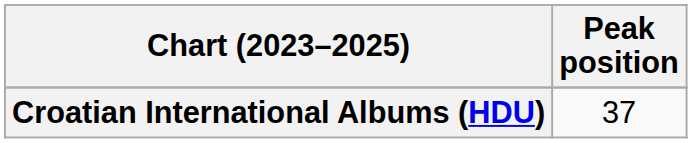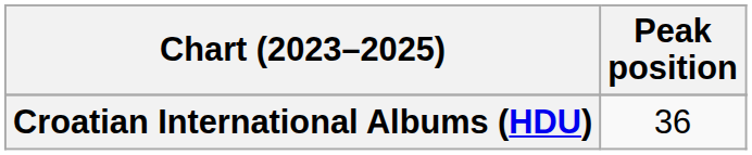 <table class="wikitable sortable plainrowheaders" style="text-align:center">
 <tr>
 <th scope="col">Chart (2023–2025)</th>
 <th scope="col">Peak<br>position</th>
 </tr>
 <tr>
 </tr>
 <tr>
 </tr>
 <tr>
 <th scope="row">Croatian International Albums (<a href='#'>HDU</a>)</th>
-<td>37</td>
+<td>36</td>
 </tr>
 </table>
